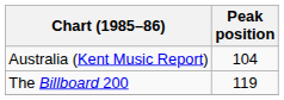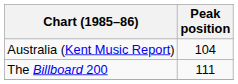 <table class="wikitable">
 <tr>
 <th>Chart (1985–86)</th>
 <th>Peak<br>position</th>
 </tr>
 <tr>
 <td>Australia (<a href='#'>Kent Music Report</a>)</td>
 <td style="text-align:center;">104</td>
 </tr>
 <tr>
 <td>The <a href='#'><em>Billboard</em> 200</a></td>
-<td style="text-align:center;">119</td>
+<td style="text-align:center;">111</td>
 </tr>
 <tr>
 </tr>
 </table>
